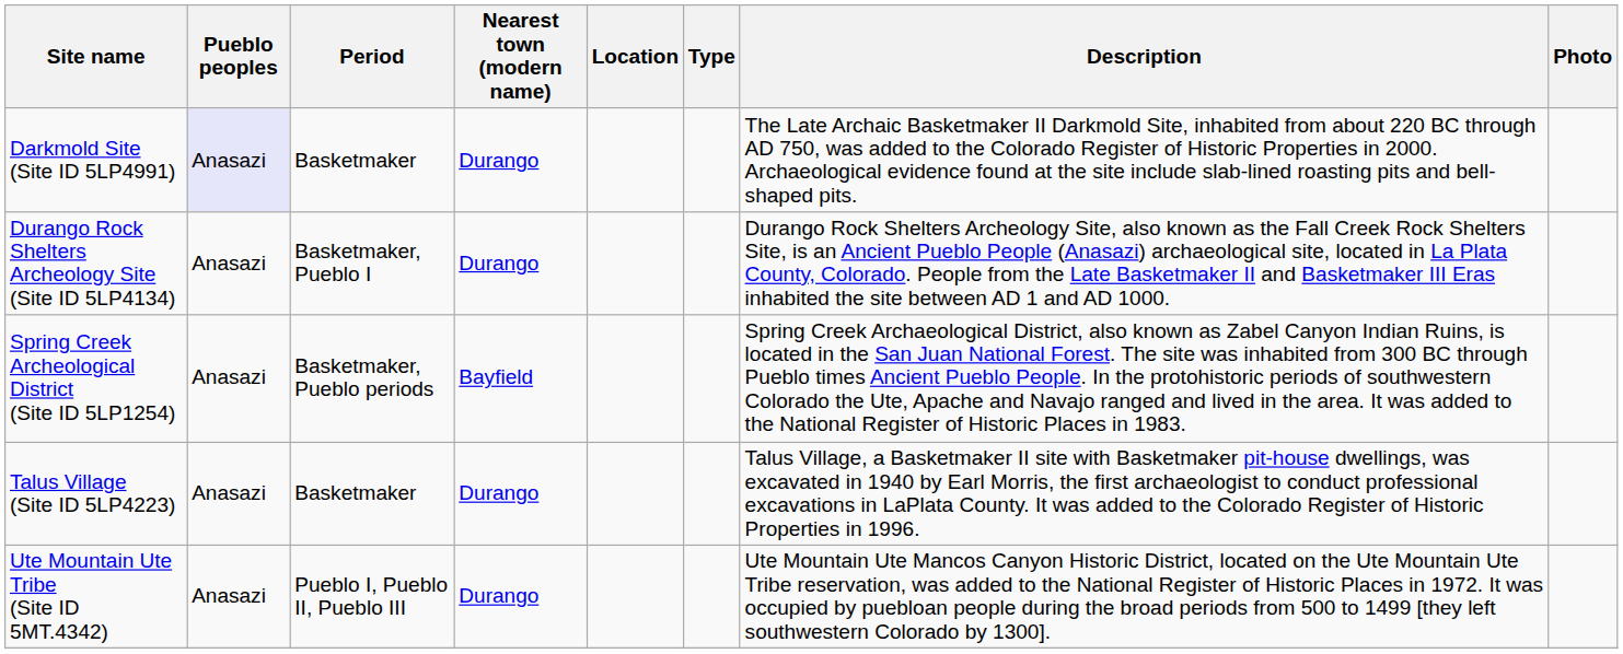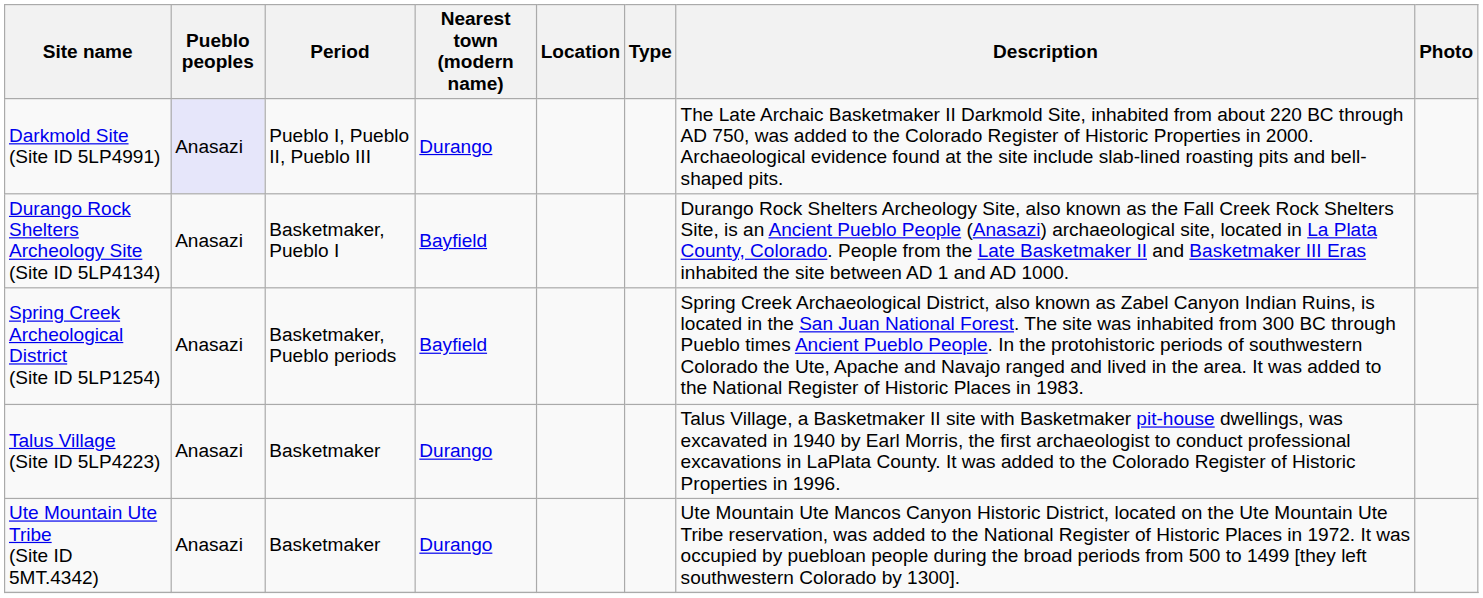 <table class="wikitable sortable" style="width:98%">
 <tr>
 <th>Site name</th>
 <th>Pueblo peoples</th>
 <th>Period</th>
 <th>Nearest town (modern name)</th>
 <th>Location</th>
 <th>Type</th>
 <th>Description</th>
 <th>Photo</th>
 </tr>
 <tr>
 <td><a href='#'>Darkmold Site</a><br> (Site ID 5LP4991)</td>
 <td style="background: lavender;">Anasazi</td>
-<td>Basketmaker</td>
+<td>Pueblo I, Pueblo II, Pueblo III</td>
 <td><a href='#'>Durango</a></td>
 <td></td>
 <td></td>
 <td>The Late Archaic Basketmaker II Darkmold Site, inhabited from about 220 BC through AD 750, was added to the Colorado Register of Historic Properties in 2000.  Archaeological evidence found at the site include slab-lined roasting pits and bell-shaped pits.</td>
 <td></td>
 </tr>
 <tr>
 <td><a href='#'>Durango Rock Shelters Archeology Site</a><br>(Site ID 5LP4134)</td>
 <td>Anasazi</td>
 <td>Basketmaker, Pueblo I</td>
-<td><a href='#'>Durango</a></td>
+<td><a href='#'>Bayfield</a></td>
 <td></td>
 <td></td>
 <td>Durango Rock Shelters Archeology Site, also known as the Fall Creek Rock Shelters Site, is an <a href='#'>Ancient Pueblo People</a> (<a href='#'>Anasazi</a>) archaeological site, located in <a href='#'>La Plata County, Colorado</a>.  People from the <a href='#'>Late Basketmaker II</a> and <a href='#'>Basketmaker III Eras</a> inhabited the site between AD 1 and AD 1000.</td>
 <td></td>
 </tr>
 <tr>
 <td><a href='#'>Spring Creek Archeological District</a><br>(Site ID 5LP1254)</td>
 <td>Anasazi</td>
 <td>Basketmaker, Pueblo periods</td>
 <td><a href='#'>Bayfield</a></td>
 <td></td>
 <td></td>
 <td>Spring Creek Archaeological District, also known as Zabel Canyon Indian Ruins, is located in the <a href='#'>San Juan National Forest</a>.  The site was inhabited from 300 BC through Pueblo times <a href='#'>Ancient Pueblo People</a>. In the protohistoric periods of southwestern Colorado the Ute, Apache and Navajo ranged and lived in the area.  It was added to the National Register of Historic Places in 1983.</td>
 <td></td>
 </tr>
 <tr>
 <td><a href='#'>Talus Village</a><br>(Site ID 5LP4223)</td>
 <td>Anasazi</td>
 <td>Basketmaker</td>
 <td><a href='#'>Durango</a></td>
 <td></td>
 <td></td>
 <td>Talus Village, a Basketmaker II site with Basketmaker <a href='#'>pit-house</a> dwellings, was excavated in 1940 by Earl Morris, the first archaeologist to conduct professional excavations in LaPlata County.  It was added to the Colorado Register of Historic Properties in 1996.</td>
 <td></td>
 </tr>
 <tr>
 <td><a href='#'>Ute Mountain Ute Tribe</a><br>(Site ID 5MT.4342)</td>
 <td>Anasazi</td>
-<td>Pueblo I, Pueblo II, Pueblo III</td>
+<td>Basketmaker</td>
 <td><a href='#'>Durango</a></td>
 <td></td>
 <td></td>
 <td>Ute Mountain Ute Mancos Canyon Historic District, located on the Ute Mountain Ute Tribe reservation, was added to the National Register of Historic Places in 1972.  It was occupied by puebloan people during the broad periods from 500 to 1499 [they left southwestern Colorado by 1300].</td>
 <td></td>
 </tr>
 <tr>
 </tr>
 </table>
